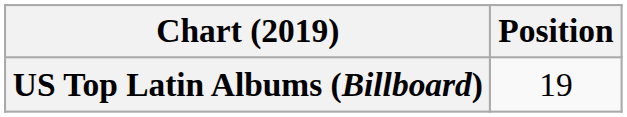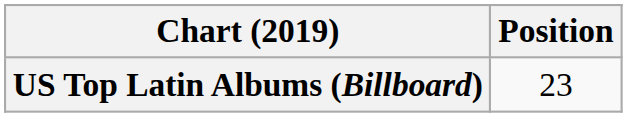 <table class="wikitable plainrowheaders" style="text-align:center">
 <tr>
 <th scope="col">Chart (2019)</th>
 <th scope="col">Position</th>
 </tr>
 <tr>
 <th scope="row">US Top Latin Albums (<em>Billboard</em>)</th>
-<td>19</td>
+<td>23</td>
 </tr>
 </table>
